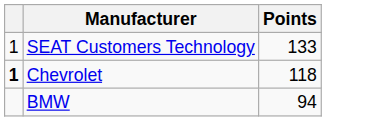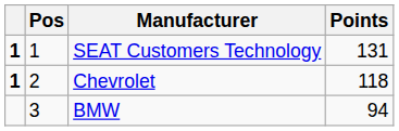 <table class="wikitable" style="font-size: 95%;">
 <tr>
 <th></th>
+<th>Pos</th>
 <th>Manufacturer</th>
 <th>Points</th>
 </tr>
 <tr>
-<td align="left"> 1</td>
+<td align="left"><strong> 1</strong></td>
+<td>1</td>
 <td> <a href='#'>SEAT Customers Technology</a></td>
-<td align="right">133</td>
+<td align="right">131</td>
 </tr>
 <tr>
 <td align="left"><strong> 1</strong></td>
+<td>2</td>
 <td> <a href='#'>Chevrolet</a></td>
 <td align="right">118</td>
 </tr>
 <tr>
 <td align="left"></td>
+<td>3</td>
 <td> <a href='#'>BMW</a></td>
 <td align="right">94</td>
 </tr>
 </table>
